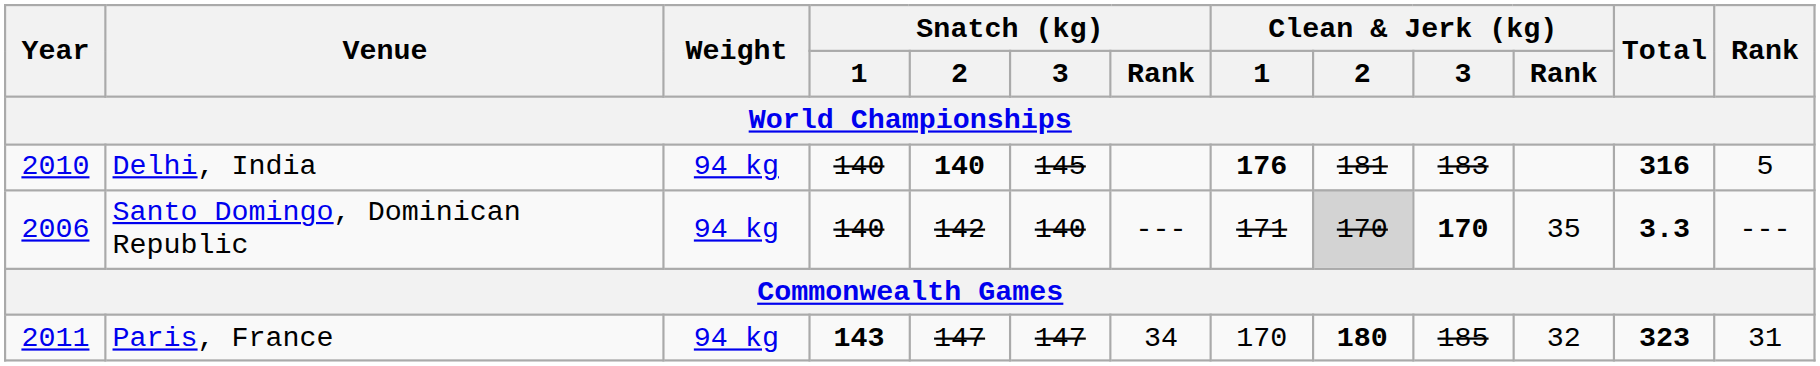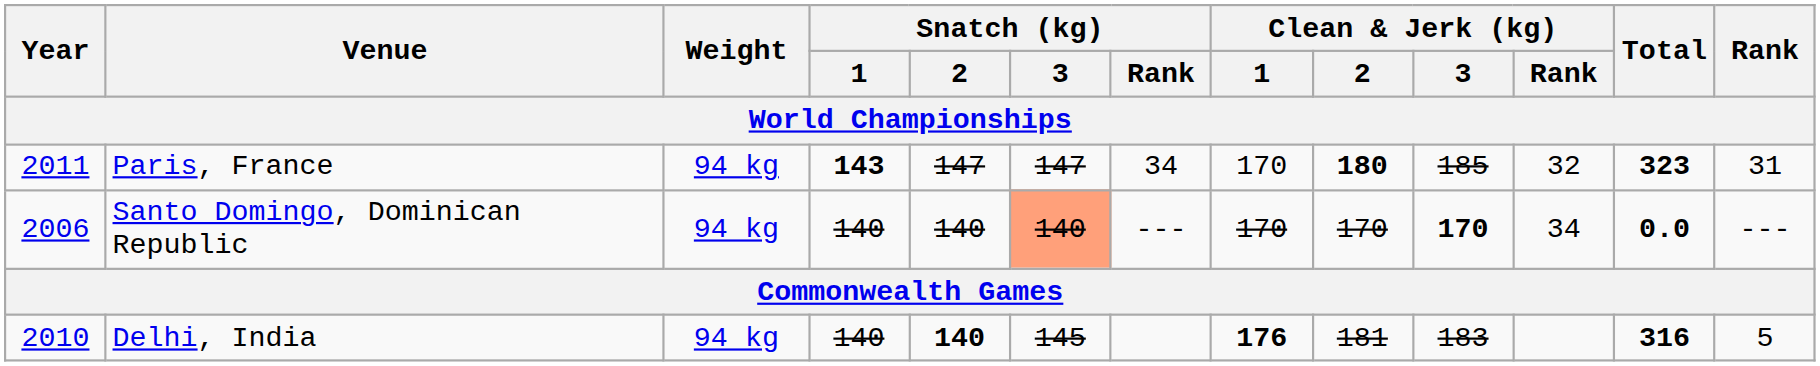 <table class = "wikitable" style="text-align:center;">
 <tr>
 <th rowspan=2 width=40>Year</th>
 <th rowspan=2 width=250>Venue</th>
 <th rowspan=2 width=60>Weight</th>
 <th colspan=4>Snatch (kg)</th>
 <th colspan=4>Clean & Jerk (kg)</th>
 <th rowspan=2 width=40>Total</th>
 <th rowspan=2 width=40>Rank</th>
 </tr>
 <tr>
 <th width=40>1</th>
 <th width=40>2</th>
 <th width=40>3</th>
 <th width=40>Rank</th>
 <th width=40>1</th>
 <th width=40>2</th>
 <th width=40>3</th>
 <th width=40>Rank</th>
 </tr>
 <tr>
 <th colspan=13><a href='#'>World Championships</a></th>
 </tr>
 <tr>
+<td><a href='#'>2011</a></td>
+<td align=left> <a href='#'>Paris</a>, France</td>
+<td><a href='#'>94 kg</a></td>
+<td><strong>143</strong></td>
+<td><s>147</s></td>
+<td><s>147</s></td>
+<td>34</td>
+<td>170</td>
+<td><strong>180</strong></td>
+<td><s>185</s></td>
+<td>32</td>
+<td><strong>323</strong></td>
+<td>31</td>
+</tr>
+<tr>
+<td><a href='#'>2006</a></td>
+<td align=left> <a href='#'>Santo Domingo</a>, Dominican Republic</td>
+<td><a href='#'>94 kg</a></td>
+<td><s>140</s></td>
+<td><s>140</s></td>
+<td style="background: lightsalmon;"><s>140</s></td>
+<td>---</td>
+<td><s>170</s></td>
+<td><s>170</s></td>
+<td><strong>170</strong></td>
+<td>34</td>
+<td><strong>0.0</strong></td>
+<td>---</td>
+</tr>
+<tr>
+<th colspan=13><a href='#'>Commonwealth Games</a></th>
+</tr>
+<tr>
 <td><a href='#'>2010</a></td>
 <td align=left> <a href='#'>Delhi</a>, India</td>
 <td><a href='#'>94 kg</a></td>
 <td><s>140</s></td>
 <td><strong>140</strong></td>
 <td><s>145</s></td>
 <td></td>
 <td><strong>176</strong></td>
 <td><s>181</s></td>
 <td><s>183</s></td>
 <td></td>
 <td><strong>316</strong></td>
 <td>5</td>
 </tr>
-<tr>
-<td><a href='#'>2006</a></td>
-<td align=left> <a href='#'>Santo Domingo</a>, Dominican Republic</td>
-<td><a href='#'>94 kg</a></td>
-<td><s>140</s></td>
-<td><s>142</s></td>
-<td><s>140</s></td>
-<td>---</td>
-<td><s>171</s></td>
-<td style="background: lightgrey;"><s>170</s></td>
-<td><strong>170</strong></td>
-<td>35</td>
-<td><strong>3.3</strong></td>
-<td>---</td>
-</tr>
-<tr>
-<th colspan=13><a href='#'>Commonwealth Games</a></th>
-</tr>
-<tr>
-<td><a href='#'>2011</a></td>
-<td align=left> <a href='#'>Paris</a>, France</td>
-<td><a href='#'>94 kg</a></td>
-<td><strong>143</strong></td>
-<td><s>147</s></td>
-<td><s>147</s></td>
-<td>34</td>
-<td>170</td>
-<td><strong>180</strong></td>
-<td><s>185</s></td>
-<td>32</td>
-<td><strong>323</strong></td>
-<td>31</td>
-</tr>
 </table>
